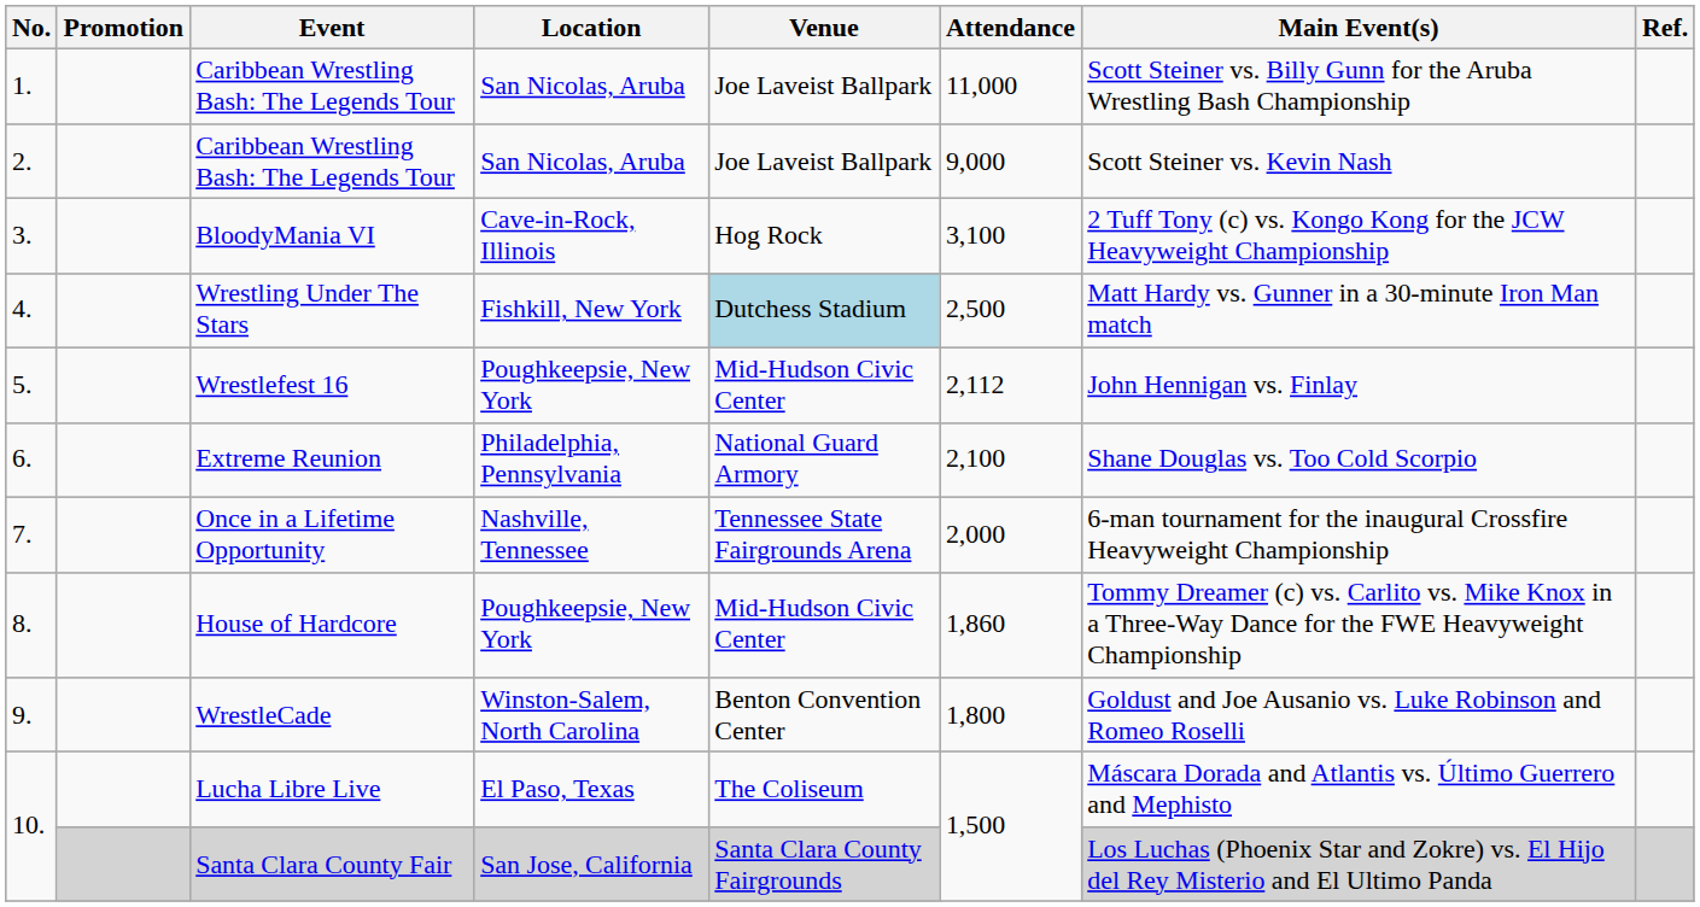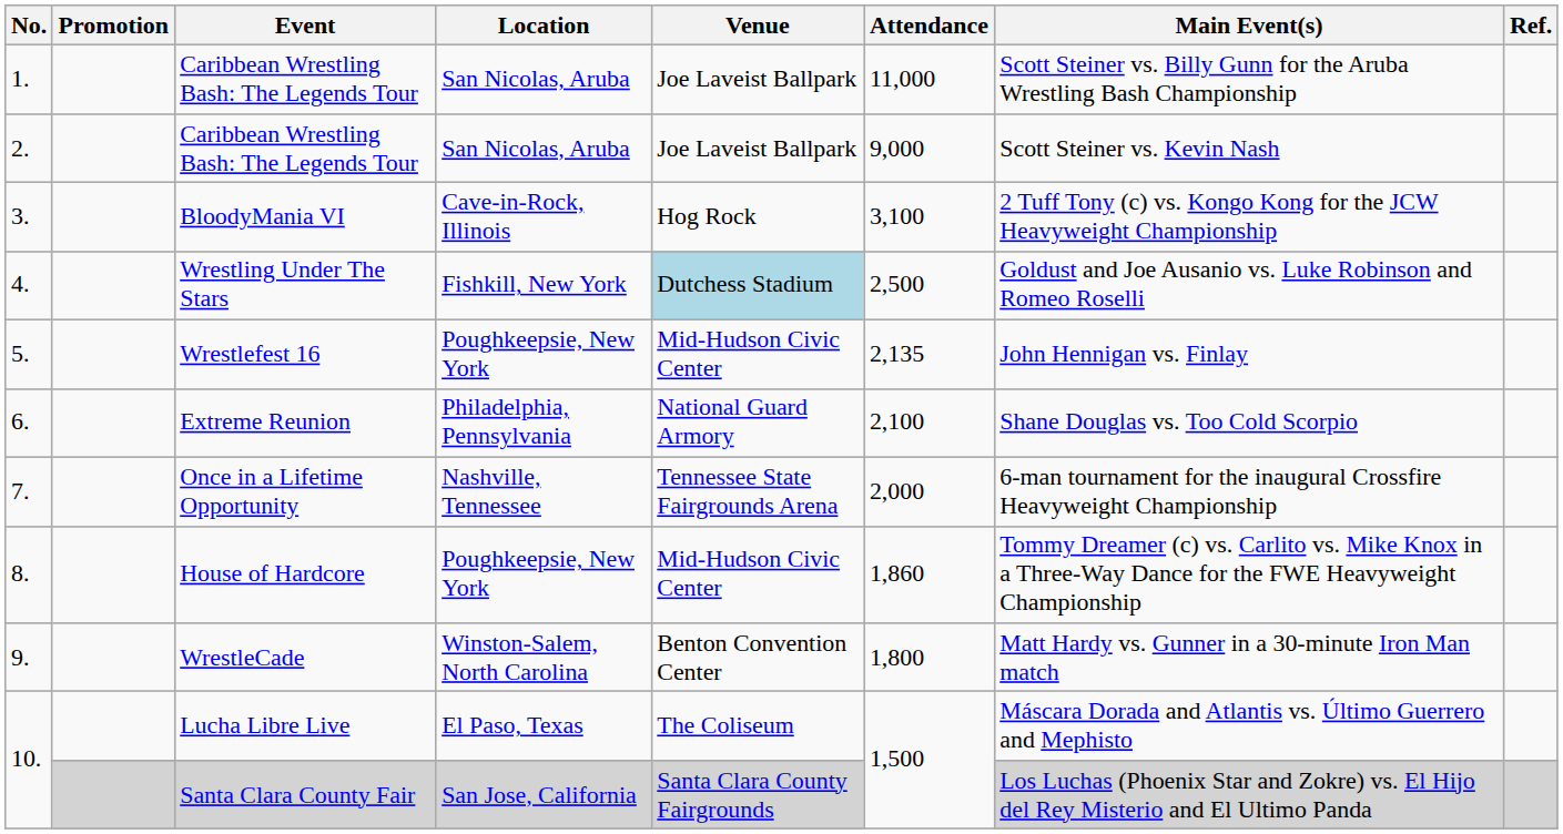 <table class="wikitable sortable" style="font-size:85%;">
 <tr>
 <th>No.</th>
 <th>Promotion</th>
 <th>Event</th>
 <th>Location</th>
 <th>Venue</th>
 <th>Attendance</th>
 <th class=unsortable>Main Event(s)</th>
 <th class=unsortable>Ref.</th>
 </tr>
 <tr>
 <td>1.</td>
 <td></td>
 <td><a href='#'>Caribbean Wrestling Bash: The Legends Tour</a> <br> </td>
 <td><a href='#'>San Nicolas, Aruba</a></td>
 <td>Joe Laveist Ballpark</td>
 <td>11,000</td>
 <td><a href='#'>Scott Steiner</a> vs. <a href='#'>Billy Gunn</a> for the Aruba Wrestling Bash Championship</td>
 <td></td>
 </tr>
 <tr>
 <td>2.</td>
 <td></td>
 <td><a href='#'>Caribbean Wrestling Bash: The Legends Tour</a> <br> </td>
 <td><a href='#'>San Nicolas, Aruba</a></td>
 <td>Joe Laveist Ballpark</td>
 <td>9,000</td>
 <td>Scott Steiner vs. <a href='#'>Kevin Nash</a></td>
 <td></td>
 </tr>
 <tr>
 <td>3.</td>
 <td></td>
 <td><a href='#'>BloodyMania VI</a> <br> </td>
 <td><a href='#'>Cave-in-Rock, Illinois</a></td>
 <td>Hog Rock</td>
 <td>3,100</td>
 <td><a href='#'>2 Tuff Tony</a> (c) vs. <a href='#'>Kongo Kong</a> for the <a href='#'>JCW Heavyweight Championship</a></td>
 <td></td>
 </tr>
 <tr>
 <td>4.</td>
 <td></td>
 <td><a href='#'>Wrestling Under The Stars</a> <br> </td>
 <td><a href='#'>Fishkill, New York</a></td>
 <td style="background: lightblue;">Dutchess Stadium</td>
 <td>2,500</td>
-<td><a href='#'>Matt Hardy</a> vs. <a href='#'>Gunner</a> in a 30-minute <a href='#'>Iron Man match</a></td>
+<td><a href='#'>Goldust</a> and Joe Ausanio vs. <a href='#'>Luke Robinson</a> and <a href='#'>Romeo Roselli</a></td>
 <td></td>
 </tr>
 <tr>
 <td>5.</td>
 <td></td>
 <td><a href='#'>Wrestlefest 16</a> <br> </td>
 <td><a href='#'>Poughkeepsie, New York</a></td>
 <td><a href='#'>Mid-Hudson Civic Center</a></td>
-<td>2,112</td>
+<td>2,135</td>
 <td><a href='#'>John Hennigan</a> vs. <a href='#'>Finlay</a></td>
 <td></td>
 </tr>
 <tr>
 <td>6.</td>
 <td></td>
 <td><a href='#'>Extreme Reunion</a> <br> </td>
 <td><a href='#'>Philadelphia, Pennsylvania</a></td>
 <td><a href='#'>National Guard Armory</a></td>
 <td>2,100</td>
 <td><a href='#'>Shane Douglas</a> vs. <a href='#'>Too Cold Scorpio</a></td>
 <td></td>
 </tr>
 <tr>
 <td>7.</td>
 <td></td>
 <td><a href='#'>Once in a Lifetime Opportunity</a> <br> </td>
 <td><a href='#'>Nashville, Tennessee</a></td>
 <td><a href='#'>Tennessee State Fairgrounds Arena</a></td>
 <td>2,000</td>
 <td>6-man tournament for the inaugural Crossfire Heavyweight Championship</td>
 <td></td>
 </tr>
 <tr>
 <td>8.</td>
 <td></td>
 <td><a href='#'>House of Hardcore</a> <br> </td>
 <td><a href='#'>Poughkeepsie, New York</a></td>
 <td><a href='#'>Mid-Hudson Civic Center</a></td>
 <td>1,860</td>
 <td><a href='#'>Tommy Dreamer</a> (c) vs. <a href='#'>Carlito</a> vs. <a href='#'>Mike Knox</a> in a Three-Way Dance for the FWE Heavyweight Championship</td>
 <td></td>
 </tr>
 <tr>
 <td>9.</td>
 <td></td>
 <td><a href='#'>WrestleCade</a> <br> </td>
 <td><a href='#'>Winston-Salem, North Carolina</a></td>
 <td>Benton Convention Center</td>
 <td>1,800</td>
-<td><a href='#'>Goldust</a> and Joe Ausanio vs. <a href='#'>Luke Robinson</a> and <a href='#'>Romeo Roselli</a></td>
+<td><a href='#'>Matt Hardy</a> vs. <a href='#'>Gunner</a> in a 30-minute <a href='#'>Iron Man match</a></td>
 <td></td>
 </tr>
 <tr>
 <td rowspan=2>10.</td>
 <td></td>
 <td><a href='#'>Lucha Libre Live</a> <br> </td>
 <td><a href='#'>El Paso, Texas</a></td>
 <td><a href='#'>The Coliseum</a></td>
 <td rowspan=2>1,500</td>
 <td><a href='#'>Máscara Dorada</a> and <a href='#'>Atlantis</a> vs. <a href='#'>Último Guerrero</a> and <a href='#'>Mephisto</a></td>
 <td></td>
 </tr>
 <tr>
 <td bgcolor=lightgrey></td>
 <td bgcolor=lightgrey><a href='#'>Santa Clara County Fair</a> <br> </td>
 <td bgcolor=lightgrey><a href='#'>San Jose, California</a></td>
 <td bgcolor=lightgrey><a href='#'>Santa Clara County Fairgrounds</a></td>
 <td bgcolor=lightgrey><a href='#'>Los Luchas</a> (Phoenix Star and Zokre) vs. <a href='#'>El Hijo del Rey Misterio</a> and El Ultimo Panda</td>
 <td bgcolor=lightgrey></td>
 </tr>
 </table>
